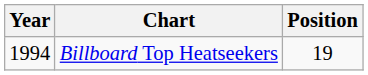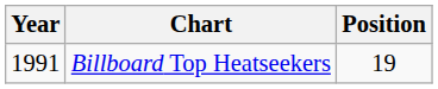 <table class=wikitable>
 <tr>
 <th>Year</th>
 <th>Chart</th>
 <th>Position</th>
 </tr>
 <tr>
-<td>1994</td>
+<td>1991</td>
 <td><a href='#'><em>Billboard</em> Top Heatseekers</a></td>
 <td align=center>19</td>
 </tr>
 </table>
